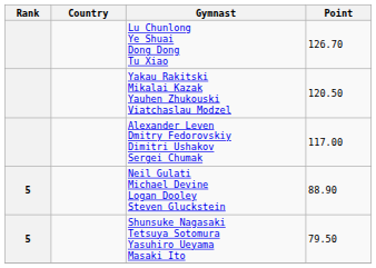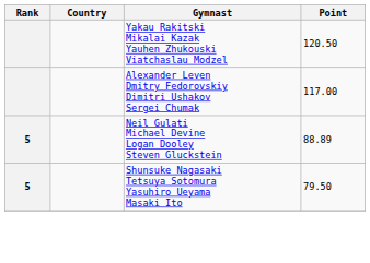 <table class="wikitable" width=500>
 <tr bgcolor="#efefef">
 <th>Rank</th>
 <th>Country</th>
 <th>Gymnast</th>
 <th>Point</th>
-</tr>
-<tr>
-<th></th>
-<td></td>
-<td><a href='#'>Lu Chunlong</a> <br> <a href='#'>Ye Shuai</a> <br> <a href='#'>Dong Dong</a> <br> <a href='#'>Tu Xiao</a></td>
-<td>126.70</td>
 </tr>
 <tr>
 <th></th>
 <td></td>
 <td><a href='#'>Yakau Rakitski</a> <br> <a href='#'>Mikalai Kazak</a> <br> <a href='#'>Yauhen Zhukouski</a> <br> <a href='#'>Viatchaslau Modzel</a></td>
 <td>120.50</td>
 </tr>
 <tr>
 <th></th>
 <td></td>
 <td><a href='#'>Alexander Leven</a> <br> <a href='#'>Dmitry Fedorovskiy</a> <br> <a href='#'>Dimitri Ushakov</a> <br> <a href='#'>Sergei Chumak</a></td>
 <td>117.00</td>
 </tr>
 <tr>
 <th>5</th>
 <td></td>
 <td><a href='#'>Neil Gulati</a> <br> <a href='#'>Michael Devine</a> <br> <a href='#'>Logan Dooley</a> <br> <a href='#'>Steven Gluckstein</a></td>
-<td>88.90</td>
+<td>88.89</td>
 </tr>
 <tr>
 <th>5</th>
 <td></td>
 <td><a href='#'>Shunsuke Nagasaki</a> <br> <a href='#'>Tetsuya Sotomura</a> <br> <a href='#'>Yasuhiro Ueyama</a> <br> <a href='#'>Masaki Ito</a></td>
 <td>79.50</td>
 </tr>
 <tr>
 </tr>
 </table>
